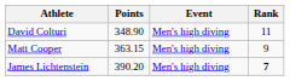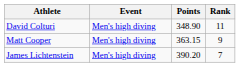 <table class="wikitable" style="text-align:center; font-size:90%; width:30%;">
 <tr>
 <th>Athlete</th>
+<th>Event</th>
 <th>Points</th>
-<th>Event</th>
 <th>Rank</th>
 </tr>
 <tr>
 <td align=left><a href='#'>David Colturi</a></td>
+<td align=left><a href='#'>Men's high diving</a></td>
 <td>348.90</td>
-<td align=left><a href='#'>Men's high diving</a></td>
 <td>11</td>
 </tr>
 <tr>
 <td align=left><a href='#'>Matt Cooper</a></td>
+<td align=left><a href='#'>Men's high diving</a></td>
 <td>363.15</td>
-<td align=left><a href='#'>Men's high diving</a></td>
 <td>9</td>
 </tr>
 <tr>
 <td align=left><a href='#'>James Lichtenstein</a></td>
+<td align=left><a href='#'>Men's high diving</a></td>
 <td>390.20</td>
-<td align=left><a href='#'>Men's high diving</a></td>
-<td><strong>7</strong></td>
+<td>7</td>
 </tr>
 </table>
